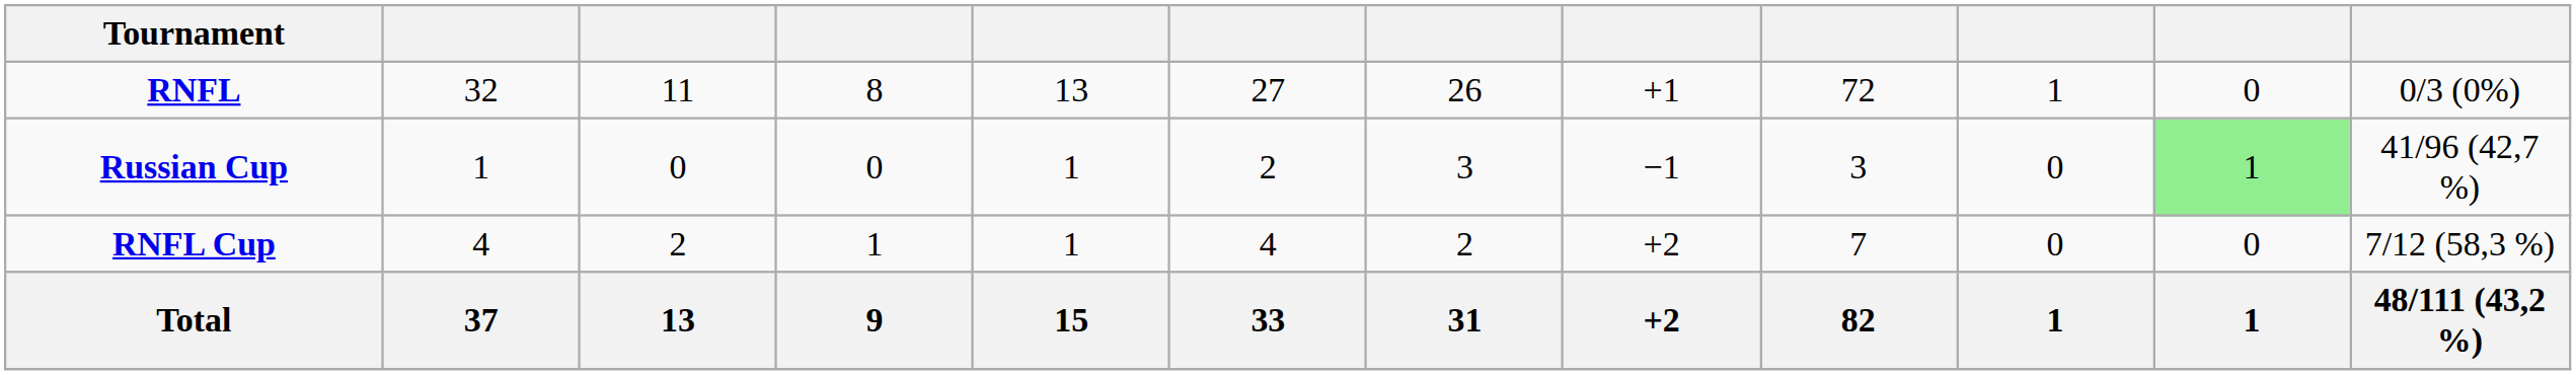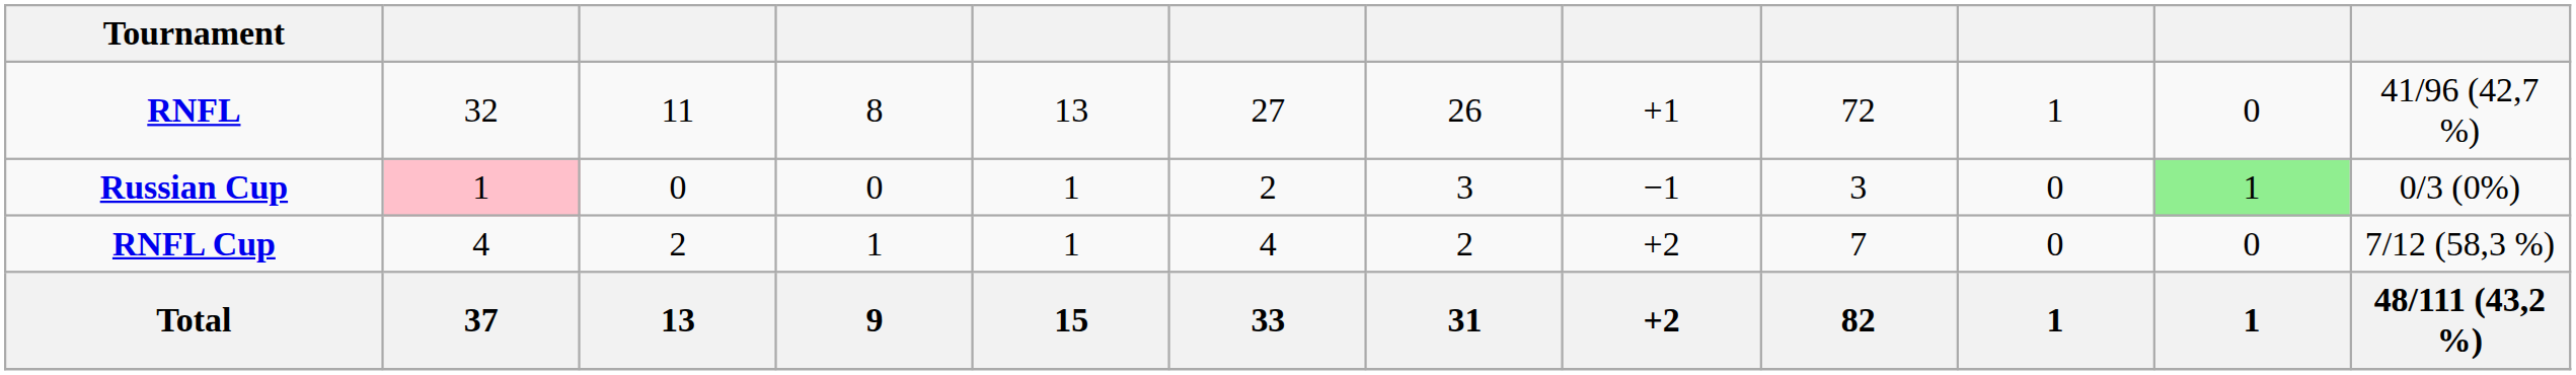 <table class="wikitable sortable" style="text-align:center; font-size:95%">
 <tr>
 <th width=160px>Tournament</th>
 <th width=80px></th>
 <th width=80px></th>
 <th width=80px></th>
 <th width=80px></th>
 <th width=80px></th>
 <th width=80px></th>
 <th width=80px></th>
 <th width=80px></th>
 <th width=80px></th>
 <th width=80px></th>
 <th width=90px></th>
 </tr>
 <tr>
 <td><strong><a href='#'>RNFL</a></strong></td>
 <td>32</td>
 <td>11</td>
 <td>8</td>
 <td>13</td>
 <td>27</td>
 <td>26</td>
 <td>+1</td>
 <td>72</td>
 <td>1</td>
 <td>0</td>
-<td>0/3 (0%)</td>
+<td>41/96 (42,7 %)</td>
 </tr>
 <tr>
 <td><strong><a href='#'>Russian Cup</a></strong></td>
-<td>1</td>
+<td style="background: pink;">1</td>
 <td>0</td>
 <td>0</td>
 <td>1</td>
 <td>2</td>
 <td>3</td>
 <td>−1</td>
 <td>3</td>
 <td>0</td>
 <td style="background: lightgreen;">1</td>
-<td>41/96 (42,7 %)</td>
+<td>0/3 (0%)</td>
 </tr>
 <tr>
 <td><strong><a href='#'>RNFL Cup</a></strong></td>
 <td>4</td>
 <td>2</td>
 <td>1</td>
 <td>1</td>
 <td>4</td>
 <td>2</td>
 <td>+2</td>
 <td>7</td>
 <td>0</td>
 <td>0</td>
 <td>7/12 (58,3 %)</td>
 </tr>
 <tr class="sortbottom">
 <th>Total</th>
 <th>37</th>
 <th>13</th>
 <th>9</th>
 <th>15</th>
 <th>33</th>
 <th>31</th>
 <th>+2</th>
 <th>82</th>
 <th>1</th>
 <th>1</th>
 <th>48/111 (43,2 %)</th>
 </tr>
 <tr>
 </tr>
 </table>
